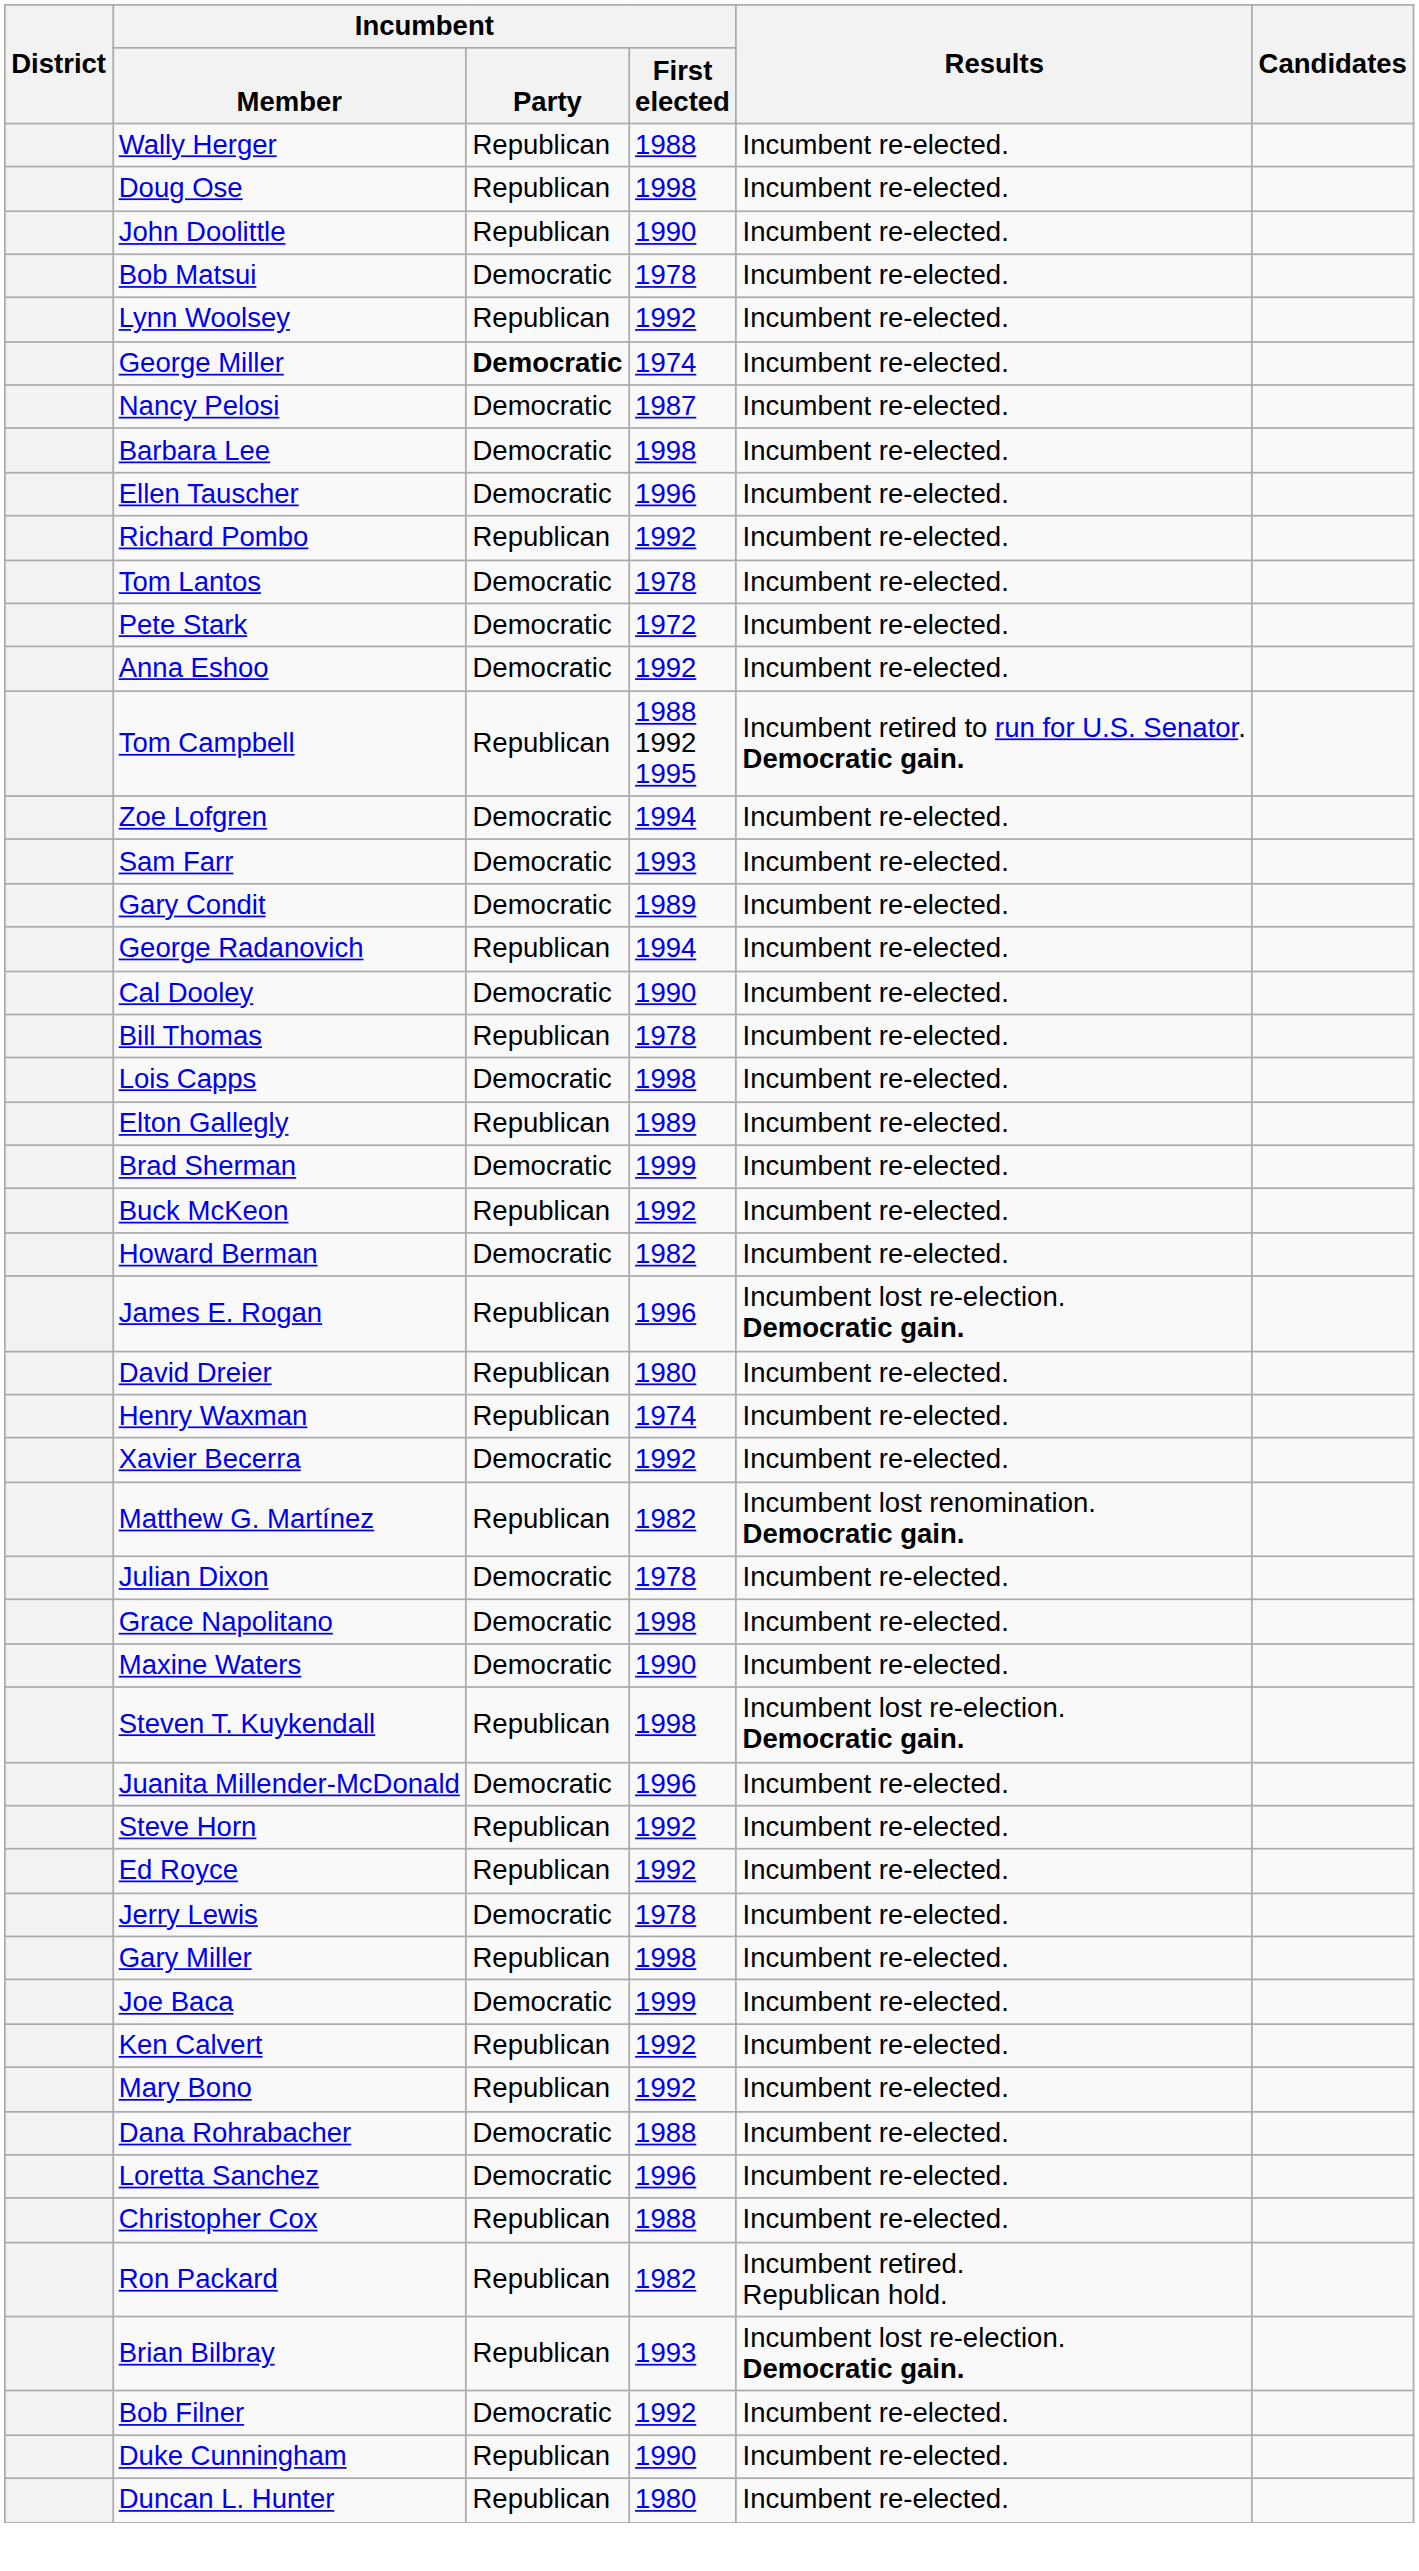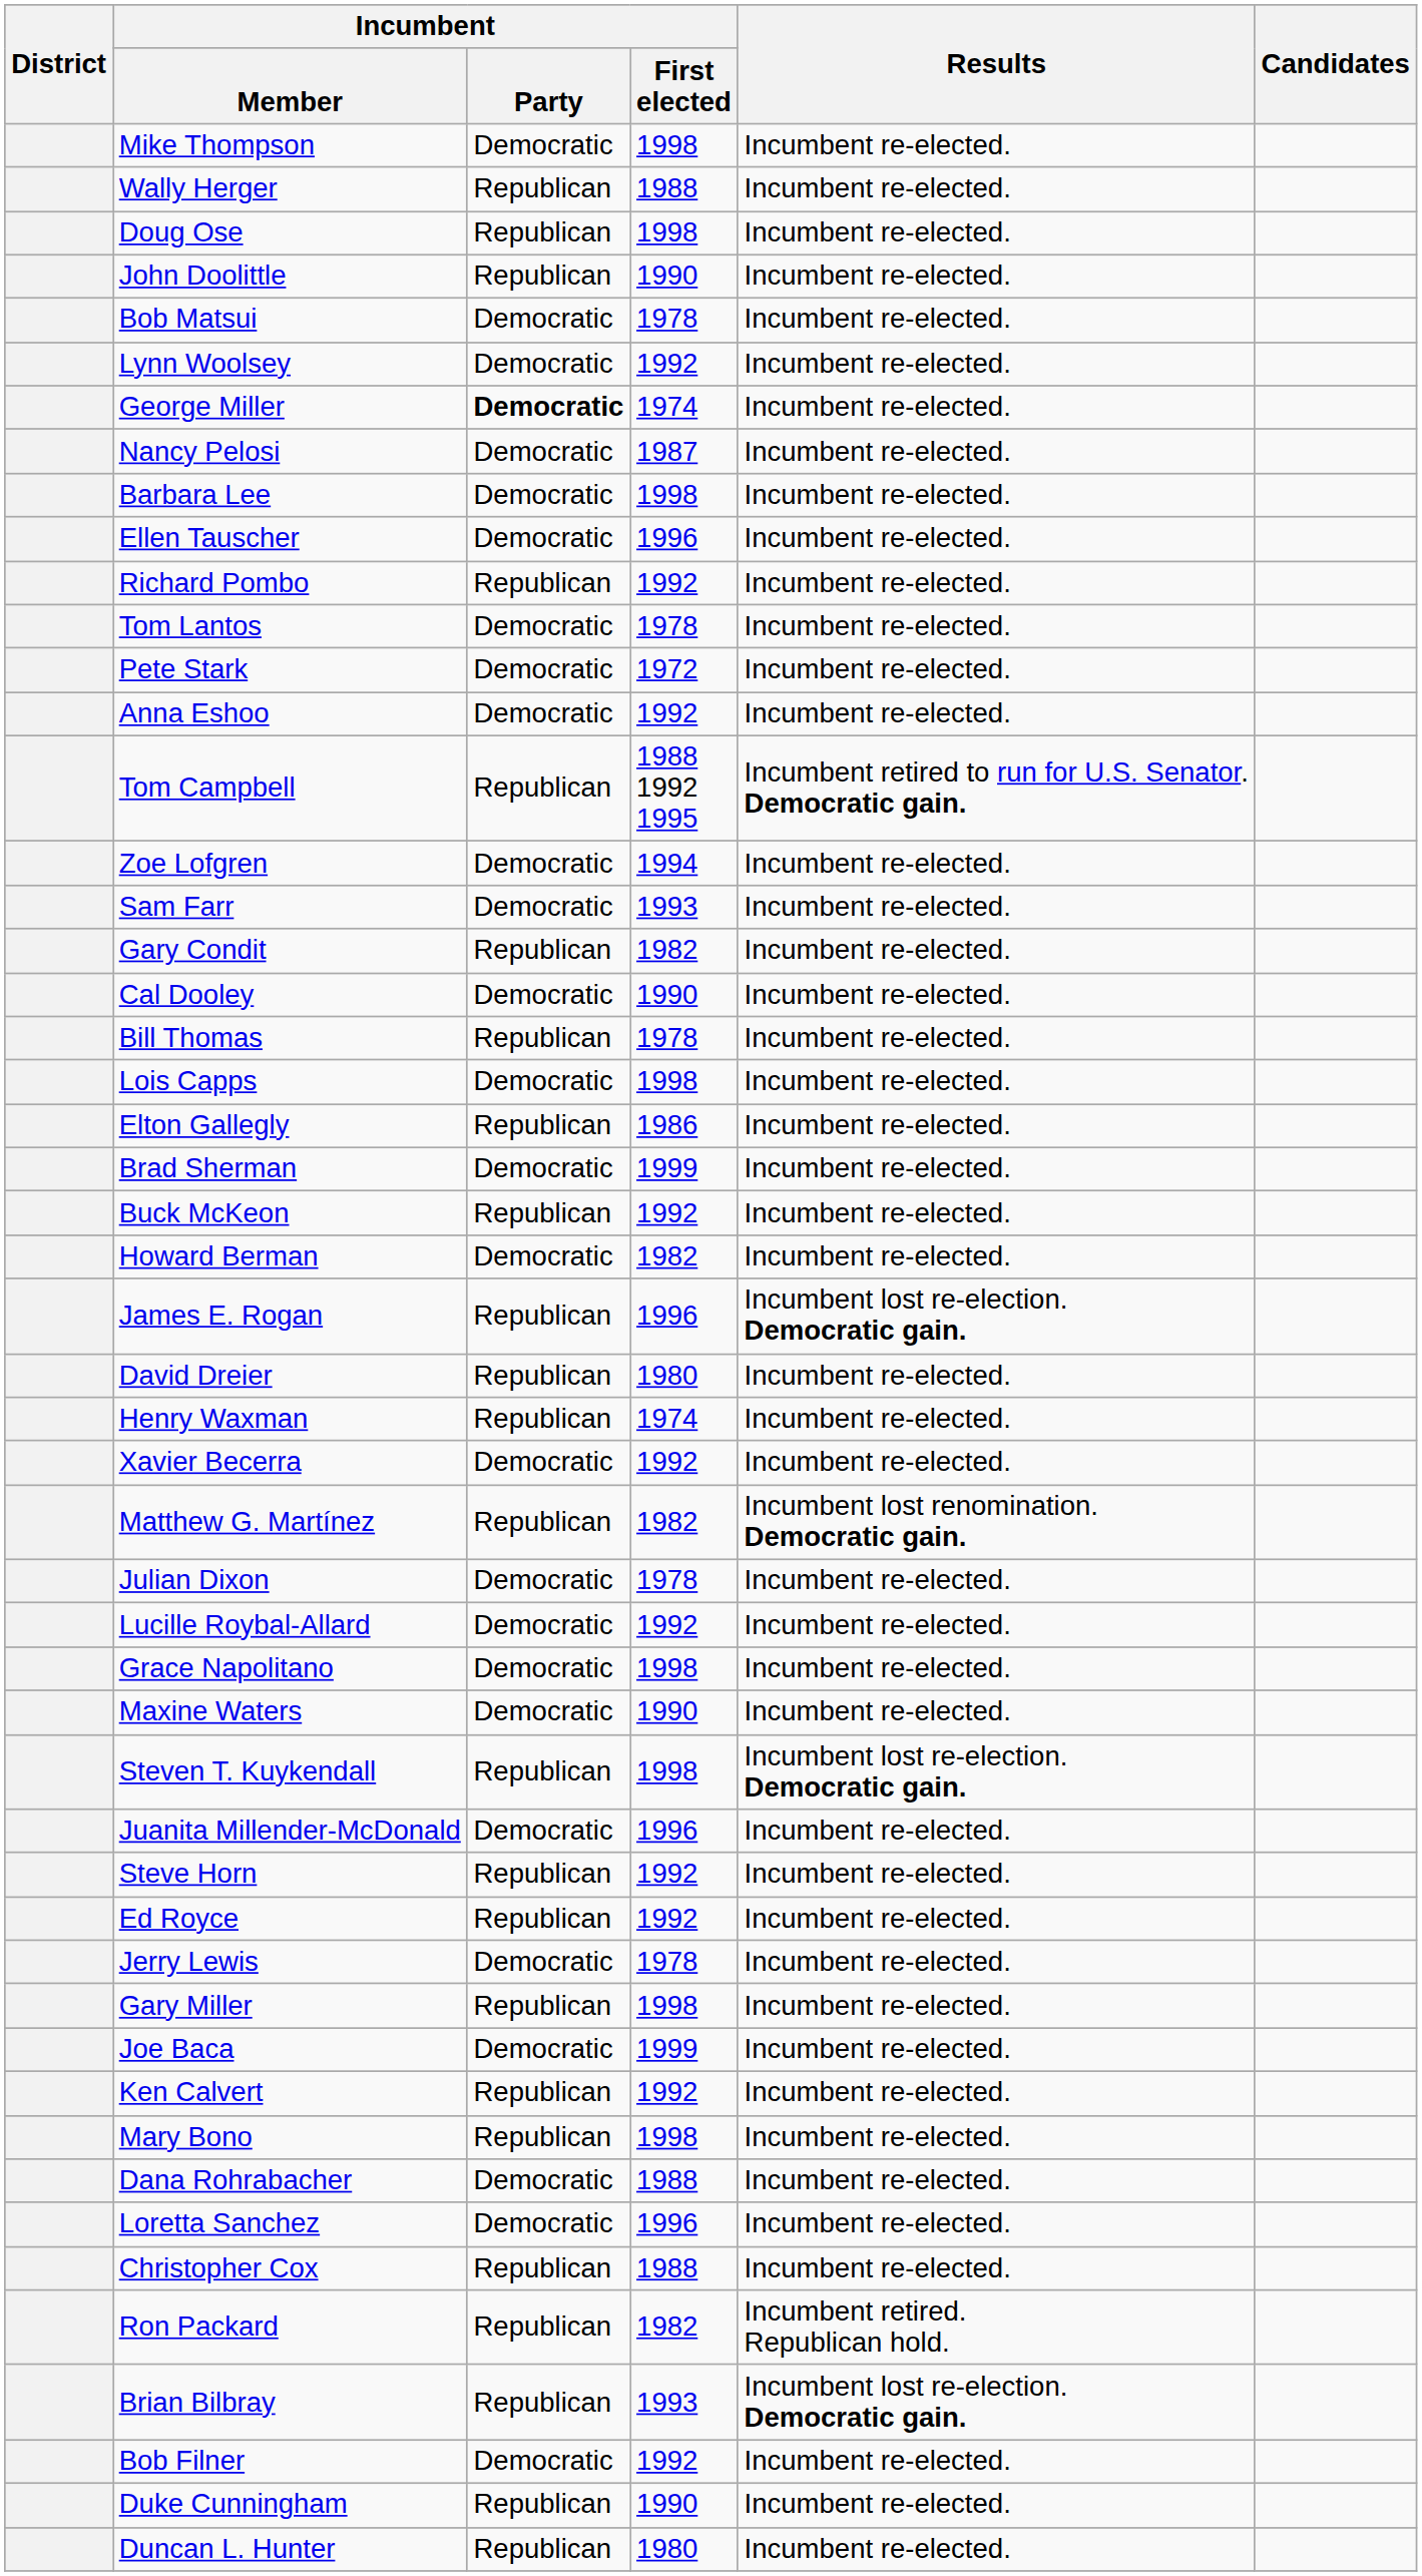 <table class="wikitable sortable">
 <tr>
 <th rowspan=2>District</th>
 <th colspan=3>Incumbent</th>
 <th rowspan=2>Results</th>
 <th rowspan=2 class="unsortable">Candidates</th>
 </tr>
 <tr valign=bottom>
 <th>Member</th>
 <th>Party</th>
 <th>First<br>elected</th>
+</tr>
+<tr>
+<th></th>
+<td><a href='#'>Mike Thompson</a></td>
+<td>Democratic</td>
+<td><a href='#'>1998</a></td>
+<td>Incumbent re-elected.</td>
+<td nowrap></td>
 </tr>
 <tr>
 <th></th>
 <td><a href='#'>Wally Herger</a></td>
 <td>Republican</td>
 <td><a href='#'>1988</a></td>
 <td>Incumbent re-elected.</td>
 <td nowrap></td>
 </tr>
 <tr>
 <th></th>
 <td><a href='#'>Doug Ose</a></td>
 <td>Republican</td>
 <td><a href='#'>1998</a></td>
 <td>Incumbent re-elected.</td>
 <td nowrap></td>
 </tr>
 <tr>
 <th></th>
 <td><a href='#'>John Doolittle</a></td>
 <td>Republican</td>
 <td><a href='#'>1990</a></td>
 <td>Incumbent re-elected.</td>
 <td nowrap></td>
 </tr>
 <tr>
 <th></th>
 <td><a href='#'>Bob Matsui</a></td>
 <td>Democratic</td>
 <td><a href='#'>1978</a></td>
 <td>Incumbent re-elected.</td>
 <td nowrap></td>
 </tr>
 <tr>
 <th></th>
 <td><a href='#'>Lynn Woolsey</a></td>
-<td>Republican</td>
+<td>Democratic</td>
 <td><a href='#'>1992</a></td>
 <td>Incumbent re-elected.</td>
 <td nowrap></td>
 </tr>
 <tr>
 <th></th>
 <td><a href='#'>George Miller</a></td>
 <td><strong>Democratic</strong></td>
 <td><a href='#'>1974</a></td>
 <td>Incumbent re-elected.</td>
 <td nowrap></td>
 </tr>
 <tr>
 <th></th>
 <td><a href='#'>Nancy Pelosi</a></td>
 <td>Democratic</td>
 <td><a href='#'>1987</a></td>
 <td>Incumbent re-elected.</td>
 <td nowrap></td>
 </tr>
 <tr>
 <th></th>
 <td><a href='#'>Barbara Lee</a></td>
 <td>Democratic</td>
 <td><a href='#'>1998</a></td>
 <td>Incumbent re-elected.</td>
 <td nowrap></td>
 </tr>
 <tr>
 <th></th>
 <td><a href='#'>Ellen Tauscher</a></td>
 <td>Democratic</td>
 <td><a href='#'>1996</a></td>
 <td>Incumbent re-elected.</td>
 <td nowrap></td>
 </tr>
 <tr>
 <th></th>
 <td><a href='#'>Richard Pombo</a></td>
 <td>Republican</td>
 <td><a href='#'>1992</a></td>
 <td>Incumbent re-elected.</td>
 <td nowrap></td>
 </tr>
 <tr>
 <th></th>
 <td><a href='#'>Tom Lantos</a></td>
 <td>Democratic</td>
 <td><a href='#'>1978</a></td>
 <td>Incumbent re-elected.</td>
 <td nowrap></td>
 </tr>
 <tr>
 <th></th>
 <td><a href='#'>Pete Stark</a></td>
 <td>Democratic</td>
 <td><a href='#'>1972</a></td>
 <td>Incumbent re-elected.</td>
 <td nowrap></td>
 </tr>
 <tr>
 <th></th>
 <td><a href='#'>Anna Eshoo</a></td>
 <td>Democratic</td>
 <td><a href='#'>1992</a></td>
 <td>Incumbent re-elected.</td>
 <td nowrap></td>
 </tr>
 <tr>
 <th></th>
 <td><a href='#'>Tom Campbell</a></td>
 <td>Republican</td>
 <td><a href='#'>1988</a><br>1992 <br><a href='#'>1995 </a></td>
 <td>Incumbent retired to <a href='#'>run for U.S. Senator</a>.<br><strong>Democratic gain.</strong></td>
 <td nowrap></td>
 </tr>
 <tr>
 <th></th>
 <td><a href='#'>Zoe Lofgren</a></td>
 <td>Democratic</td>
 <td><a href='#'>1994</a></td>
 <td>Incumbent re-elected.</td>
 <td nowrap></td>
 </tr>
 <tr>
 <th></th>
 <td><a href='#'>Sam Farr</a></td>
 <td>Democratic</td>
 <td><a href='#'>1993</a></td>
 <td>Incumbent re-elected.</td>
 <td nowrap></td>
 </tr>
 <tr>
 <th></th>
 <td><a href='#'>Gary Condit</a></td>
-<td>Democratic</td>
-<td><a href='#'>1989</a></td>
+<td>Republican</td>
+<td><a href='#'>1982</a></td>
 <td>Incumbent re-elected.</td>
 <td nowrap></td>
-</tr>
-<tr>
-<th></th>
-<td><a href='#'>George Radanovich</a></td>
-<td>Republican</td>
-<td><a href='#'>1994</a></td>
-<td>Incumbent re-elected.</td>
-<td nowrap><br></td>
 </tr>
 <tr>
 <th></th>
 <td><a href='#'>Cal Dooley</a></td>
 <td>Democratic</td>
 <td><a href='#'>1990</a></td>
 <td>Incumbent re-elected.</td>
 <td nowrap></td>
 </tr>
 <tr>
 <th></th>
 <td><a href='#'>Bill Thomas</a></td>
 <td>Republican</td>
 <td><a href='#'>1978</a></td>
 <td>Incumbent re-elected.</td>
 <td nowrap></td>
 </tr>
 <tr>
 <th></th>
 <td><a href='#'>Lois Capps</a></td>
 <td>Democratic</td>
 <td><a href='#'>1998</a></td>
 <td>Incumbent re-elected.</td>
 <td nowrap><br></td>
 </tr>
 <tr>
 <th></th>
 <td><a href='#'>Elton Gallegly</a></td>
 <td>Republican</td>
-<td><a href='#'>1989</a></td>
+<td><a href='#'>1986</a></td>
 <td>Incumbent re-elected.</td>
 <td nowrap></td>
 </tr>
 <tr>
 <th></th>
 <td><a href='#'>Brad Sherman</a></td>
 <td>Democratic</td>
 <td><a href='#'>1999</a></td>
 <td>Incumbent re-elected.</td>
 <td nowrap></td>
 </tr>
 <tr>
 <th></th>
 <td><a href='#'>Buck McKeon</a></td>
 <td>Republican</td>
 <td><a href='#'>1992</a></td>
 <td>Incumbent re-elected.</td>
 <td nowrap></td>
 </tr>
 <tr>
 <th></th>
 <td><a href='#'>Howard Berman</a></td>
 <td>Democratic</td>
 <td><a href='#'>1982</a></td>
 <td>Incumbent re-elected.</td>
 <td nowrap></td>
 </tr>
 <tr>
 <th></th>
 <td><a href='#'>James E. Rogan</a></td>
 <td>Republican</td>
 <td><a href='#'>1996</a></td>
 <td>Incumbent lost re-election.<br><strong>Democratic gain.</strong></td>
 <td nowrap></td>
 </tr>
 <tr>
 <th></th>
 <td><a href='#'>David Dreier</a></td>
 <td>Republican</td>
 <td><a href='#'>1980</a></td>
 <td>Incumbent re-elected.</td>
 <td nowrap></td>
 </tr>
 <tr>
 <th></th>
 <td><a href='#'>Henry Waxman</a></td>
 <td>Republican</td>
 <td><a href='#'>1974</a></td>
 <td>Incumbent re-elected.</td>
 <td nowrap></td>
 </tr>
 <tr>
 <th></th>
 <td><a href='#'>Xavier Becerra</a></td>
 <td>Democratic</td>
 <td><a href='#'>1992</a></td>
 <td>Incumbent re-elected.</td>
 <td nowrap></td>
 </tr>
 <tr>
 <th></th>
 <td><a href='#'>Matthew G. Martínez</a></td>
 <td>Republican</td>
 <td><a href='#'>1982</a></td>
 <td>Incumbent lost renomination.<br><strong>Democratic gain.</strong></td>
 <td nowrap></td>
 </tr>
 <tr>
 <th></th>
 <td><a href='#'>Julian Dixon</a></td>
 <td>Democratic</td>
 <td><a href='#'>1978</a></td>
+<td>Incumbent re-elected.</td>
+<td nowrap></td>
+</tr>
+<tr>
+<th></th>
+<td><a href='#'>Lucille Roybal-Allard</a></td>
+<td>Democratic</td>
+<td><a href='#'>1992</a></td>
 <td>Incumbent re-elected.</td>
 <td nowrap></td>
 </tr>
 <tr>
 <th></th>
 <td><a href='#'>Grace Napolitano</a></td>
 <td>Democratic</td>
 <td><a href='#'>1998</a></td>
 <td>Incumbent re-elected.</td>
 <td nowrap></td>
 </tr>
 <tr>
 <th></th>
 <td><a href='#'>Maxine Waters</a></td>
 <td>Democratic</td>
 <td><a href='#'>1990</a></td>
 <td>Incumbent re-elected.</td>
 <td nowrap></td>
 </tr>
 <tr>
 <th></th>
 <td><a href='#'>Steven T. Kuykendall</a></td>
 <td>Republican</td>
 <td><a href='#'>1998</a></td>
 <td>Incumbent lost re-election.<br><strong>Democratic gain.</strong></td>
 <td nowrap></td>
 </tr>
 <tr>
 <th></th>
 <td><a href='#'>Juanita Millender-McDonald</a></td>
 <td>Democratic</td>
 <td><a href='#'>1996</a></td>
 <td>Incumbent re-elected.</td>
 <td nowrap></td>
 </tr>
 <tr>
 <th></th>
 <td><a href='#'>Steve Horn</a></td>
 <td>Republican</td>
 <td><a href='#'>1992</a></td>
 <td>Incumbent re-elected.</td>
 <td nowrap></td>
 </tr>
 <tr>
 <th></th>
 <td><a href='#'>Ed Royce</a></td>
 <td>Republican</td>
 <td><a href='#'>1992</a></td>
 <td>Incumbent re-elected.</td>
 <td nowrap></td>
 </tr>
 <tr>
 <th></th>
 <td><a href='#'>Jerry Lewis</a></td>
 <td>Democratic</td>
 <td><a href='#'>1978</a></td>
 <td>Incumbent re-elected.</td>
 <td nowrap></td>
 </tr>
 <tr>
 <th></th>
 <td><a href='#'>Gary Miller</a></td>
 <td>Republican</td>
 <td><a href='#'>1998</a></td>
 <td>Incumbent re-elected.</td>
 <td nowrap></td>
 </tr>
 <tr>
 <th></th>
 <td><a href='#'>Joe Baca</a></td>
 <td>Democratic</td>
 <td><a href='#'>1999</a></td>
 <td>Incumbent re-elected.</td>
 <td nowrap></td>
 </tr>
 <tr>
 <th></th>
 <td><a href='#'>Ken Calvert</a></td>
 <td>Republican</td>
 <td><a href='#'>1992</a></td>
 <td>Incumbent re-elected.</td>
 <td nowrap></td>
 </tr>
 <tr>
 <th></th>
 <td><a href='#'>Mary Bono</a></td>
 <td>Republican</td>
-<td><a href='#'>1992</a></td>
+<td><a href='#'>1998</a></td>
 <td>Incumbent re-elected.</td>
 <td nowrap></td>
 </tr>
 <tr>
 <th></th>
 <td><a href='#'>Dana Rohrabacher</a></td>
 <td>Democratic</td>
 <td><a href='#'>1988</a></td>
 <td>Incumbent re-elected.</td>
 <td nowrap></td>
 </tr>
 <tr>
 <th></th>
 <td><a href='#'>Loretta Sanchez</a></td>
 <td>Democratic</td>
 <td><a href='#'>1996</a></td>
 <td>Incumbent re-elected.</td>
 <td nowrap></td>
 </tr>
 <tr>
 <th></th>
 <td><a href='#'>Christopher Cox</a></td>
 <td>Republican</td>
 <td><a href='#'>1988</a></td>
 <td>Incumbent re-elected.</td>
 <td nowrap></td>
 </tr>
 <tr>
 <th></th>
 <td><a href='#'>Ron Packard</a></td>
 <td>Republican</td>
 <td><a href='#'>1982</a></td>
 <td>Incumbent retired.<br>Republican hold.</td>
 <td nowrap></td>
 </tr>
 <tr>
 <th></th>
 <td><a href='#'>Brian Bilbray</a></td>
 <td>Republican</td>
 <td><a href='#'>1993</a></td>
 <td>Incumbent lost re-election.<br><strong>Democratic gain.</strong></td>
 <td nowrap></td>
 </tr>
 <tr>
 <th></th>
 <td><a href='#'>Bob Filner</a></td>
 <td>Democratic</td>
 <td><a href='#'>1992</a></td>
 <td>Incumbent re-elected.</td>
 <td nowrap></td>
 </tr>
 <tr>
 <th></th>
 <td><a href='#'>Duke Cunningham</a></td>
 <td>Republican</td>
 <td><a href='#'>1990</a></td>
 <td>Incumbent re-elected.</td>
 <td nowrap></td>
 </tr>
 <tr>
 <th></th>
 <td><a href='#'>Duncan L. Hunter</a></td>
 <td>Republican</td>
 <td><a href='#'>1980</a></td>
 <td>Incumbent re-elected.</td>
 <td nowrap></td>
 </tr>
 </table>
